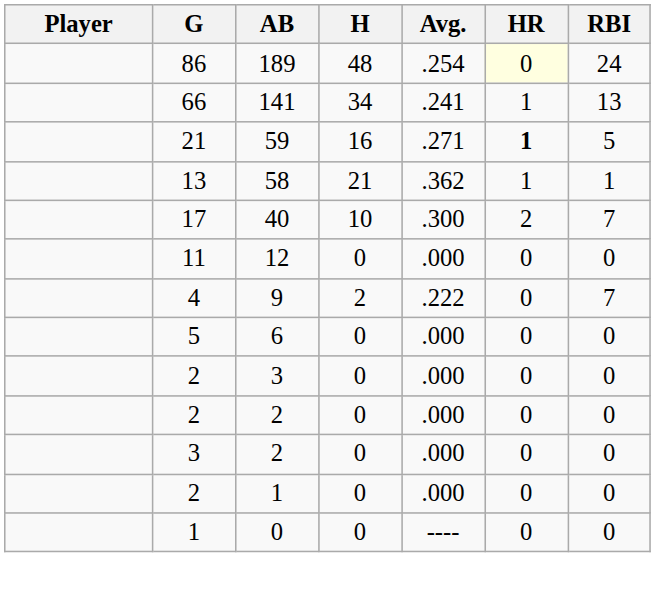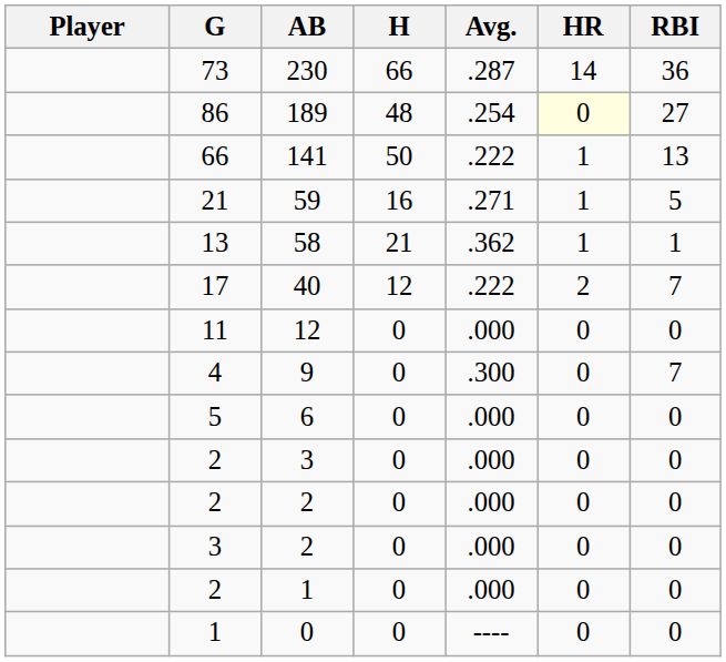 <table class="wikitable sortable">
 <tr>
 <th bgcolor="#DDDDFF" width="16%">Player</th>
 <th bgcolor="#DDDDFF" width="9%">G</th>
 <th bgcolor="#DDDDFF" width="9%">AB</th>
 <th bgcolor="#DDDDFF" width="9%">H</th>
 <th bgcolor="#DDDDFF" width="9%">Avg.</th>
 <th bgcolor="#DDDDFF" width="9%">HR</th>
 <th bgcolor="#DDDDFF" width="9%">RBI</th>
 </tr>
 <tr align="center">
 <td></td>
+<td>73</td>
+<td>230</td>
+<td>66</td>
+<td>.287</td>
+<td>14</td>
+<td>36</td>
+</tr>
+<tr align="center">
+<td></td>
 <td>86</td>
 <td>189</td>
 <td>48</td>
 <td>.254</td>
 <td style="background: lightyellow;">0</td>
-<td>24</td>
+<td>27</td>
 </tr>
 <tr align="center">
 <td></td>
 <td>66</td>
 <td>141</td>
-<td>34</td>
-<td>.241</td>
+<td>50</td>
+<td>.222</td>
 <td>1</td>
 <td>13</td>
 </tr>
 <tr align="center">
 <td></td>
 <td>21</td>
 <td>59</td>
 <td>16</td>
 <td>.271</td>
-<td><strong>1</strong></td>
+<td>1</td>
 <td>5</td>
 </tr>
 <tr align="center">
 <td></td>
 <td>13</td>
 <td>58</td>
 <td>21</td>
 <td>.362</td>
 <td>1</td>
 <td>1</td>
 </tr>
 <tr align="center">
 <td></td>
 <td>17</td>
 <td>40</td>
-<td>10</td>
-<td>.300</td>
+<td>12</td>
+<td>.222</td>
 <td>2</td>
 <td>7</td>
 </tr>
 <tr align="center">
 <td></td>
 <td>11</td>
 <td>12</td>
 <td>0</td>
 <td>.000</td>
 <td>0</td>
 <td>0</td>
 </tr>
 <tr align="center">
 <td></td>
 <td>4</td>
 <td>9</td>
-<td>2</td>
-<td>.222</td>
+<td>0</td>
+<td>.300</td>
 <td>0</td>
 <td>7</td>
 </tr>
 <tr align="center">
 <td></td>
 <td>5</td>
 <td>6</td>
 <td>0</td>
 <td>.000</td>
 <td>0</td>
 <td>0</td>
 </tr>
 <tr align="center">
 <td></td>
 <td>2</td>
 <td>3</td>
 <td>0</td>
 <td>.000</td>
 <td>0</td>
 <td>0</td>
 </tr>
 <tr align="center">
 <td></td>
 <td>2</td>
 <td>2</td>
 <td>0</td>
 <td>.000</td>
 <td>0</td>
 <td>0</td>
 </tr>
 <tr align="center">
 <td></td>
 <td>3</td>
 <td>2</td>
 <td>0</td>
 <td>.000</td>
 <td>0</td>
 <td>0</td>
 </tr>
 <tr align="center">
 <td></td>
 <td>2</td>
 <td>1</td>
 <td>0</td>
 <td>.000</td>
 <td>0</td>
 <td>0</td>
 </tr>
 <tr align="center">
 <td></td>
 <td>1</td>
 <td>0</td>
 <td>0</td>
 <td>----</td>
 <td>0</td>
 <td>0</td>
 </tr>
 </table>
